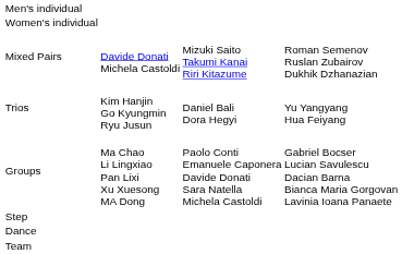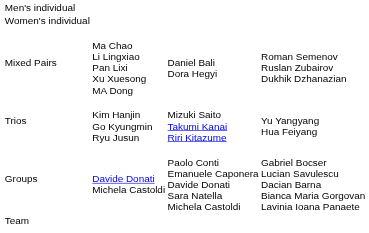 <table>
 <tr>
 <td>Men's individual</td>
 <td></td>
 <td></td>
 <td></td>
 </tr>
 <tr>
 <td>Women's individual</td>
 <td></td>
 <td></td>
 <td><br></td>
 </tr>
 <tr>
 <td>Mixed Pairs</td>
-<td> <br><a href='#'>Davide Donati</a><br>Michela Castoldi</td>
-<td> <br>Mizuki Saito<br><a href='#'>Takumi Kanai</a><br><a href='#'>Riri Kitazume</a></td>
+<td> <br>Ma Chao<br>Li Lingxiao<br>Pan Lixi<br>Xu Xuesong<br>MA Dong</td>
+<td> <br>Daniel Bali<br>Dora Hegyi</td>
 <td> <br>Roman Semenov<br>Ruslan Zubairov<br>Dukhik Dzhanazian</td>
 </tr>
 <tr>
 <td>Trios</td>
 <td> <br> Kim Hanjin<br>Go Kyungmin<br>Ryu Jusun</td>
-<td> <br>Daniel Bali<br>Dora Hegyi</td>
+<td> <br>Mizuki Saito<br><a href='#'>Takumi Kanai</a><br><a href='#'>Riri Kitazume</a></td>
 <td><br>Yu Yangyang<br>Hua Feiyang<br></td>
 </tr>
 <tr>
 <td>Groups</td>
-<td> <br>Ma Chao<br>Li Lingxiao<br>Pan Lixi<br>Xu Xuesong<br>MA Dong</td>
+<td> <br><a href='#'>Davide Donati</a><br>Michela Castoldi</td>
 <td><br>Paolo Conti<br>Emanuele Caponera<br>Davide Donati<br>Sara Natella<br>Michela Castoldi</td>
 <td><br>Gabriel Bocser<br>Lucian Savulescu<br>Dacian Barna<br>Bianca Maria Gorgovan<br>Lavinia Ioana Panaete</td>
-</tr>
-<tr>
-<td>Step</td>
-<td></td>
-<td></td>
-<td></td>
-</tr>
-<tr>
-<td>Dance</td>
-<td></td>
-<td></td>
-<td></td>
 </tr>
 <tr>
 <td>Team</td>
 <td></td>
 <td></td>
 <td></td>
 </tr>
 </table>
